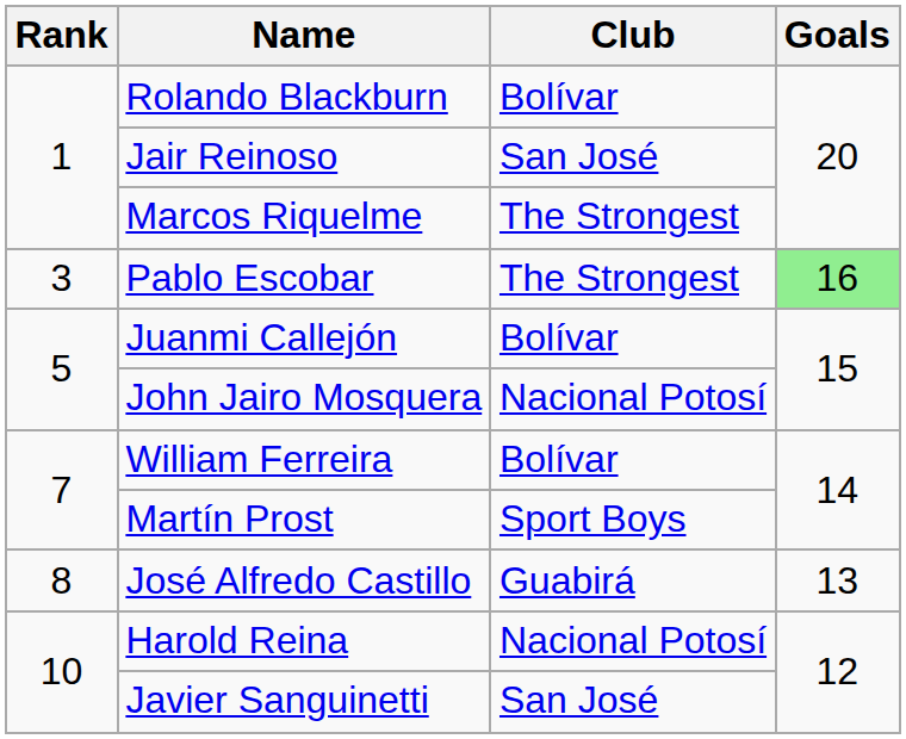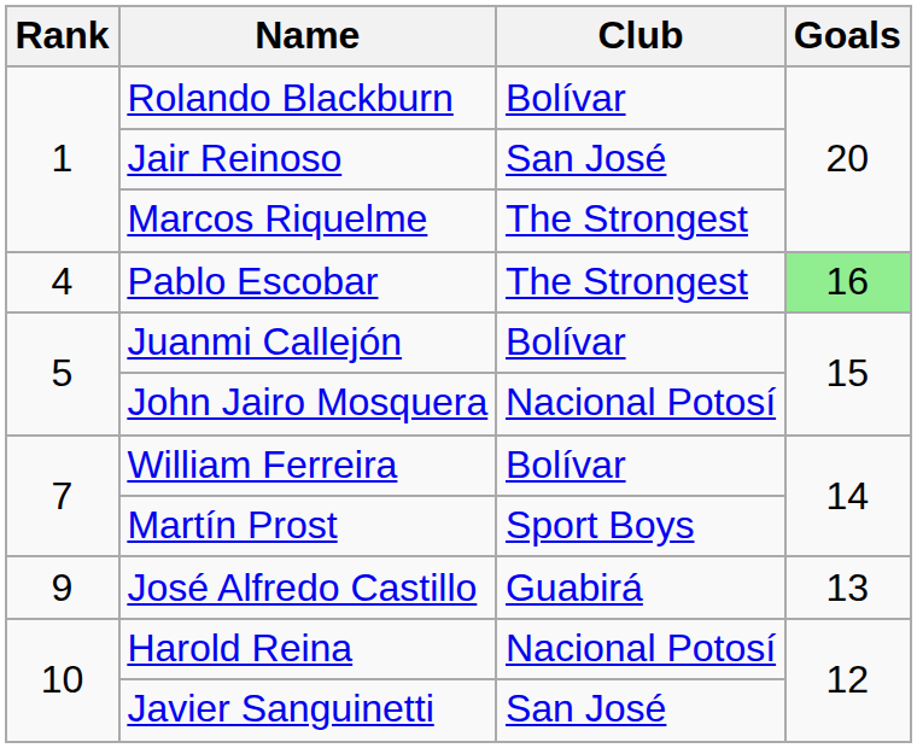 <table class="wikitable" border="1">
 <tr>
 <th>Rank</th>
 <th>Name</th>
 <th>Club</th>
 <th>Goals</th>
 </tr>
 <tr>
 <td rowspan=3 align=center>1</td>
 <td> <a href='#'>Rolando Blackburn</a></td>
 <td><a href='#'>Bolívar</a></td>
 <td rowspan=3 align=center>20</td>
 </tr>
 <tr>
 <td> <a href='#'>Jair Reinoso</a></td>
 <td><a href='#'>San José</a></td>
 </tr>
 <tr>
 <td> <a href='#'>Marcos Riquelme</a></td>
 <td><a href='#'>The Strongest</a></td>
 </tr>
 <tr>
-<td align=center>3</td>
+<td align=center>4</td>
 <td> <a href='#'>Pablo Escobar</a></td>
 <td><a href='#'>The Strongest</a></td>
 <td align=center style="background: lightgreen;">16</td>
 </tr>
 <tr>
 <td rowspan=2 align=center>5</td>
 <td> <a href='#'>Juanmi Callejón</a></td>
 <td><a href='#'>Bolívar</a></td>
 <td rowspan=2 align=center>15</td>
 </tr>
 <tr>
 <td> <a href='#'>John Jairo Mosquera</a></td>
 <td><a href='#'>Nacional Potosí</a></td>
 </tr>
 <tr>
 <td rowspan=2 align=center>7</td>
 <td> <a href='#'>William Ferreira</a></td>
 <td><a href='#'>Bolívar</a></td>
 <td rowspan=2 align=center>14</td>
 </tr>
 <tr>
 <td> <a href='#'>Martín Prost</a></td>
 <td><a href='#'>Sport Boys</a></td>
 </tr>
 <tr>
-<td align=center>8</td>
+<td align=center>9</td>
 <td> <a href='#'>José Alfredo Castillo</a></td>
 <td><a href='#'>Guabirá</a></td>
 <td align=center>13</td>
 </tr>
 <tr>
 <td rowspan=2 align=center>10</td>
 <td> <a href='#'>Harold Reina</a></td>
 <td><a href='#'>Nacional Potosí</a></td>
 <td rowspan=2 align=center>12</td>
 </tr>
 <tr>
 <td> <a href='#'>Javier Sanguinetti</a></td>
 <td><a href='#'>San José</a></td>
 </tr>
 </table>
